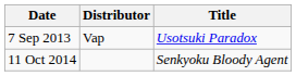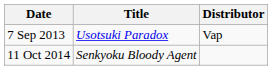 <table class="wikitable">
 <tr>
 <th>Date</th>
+<th>Title</th>
 <th>Distributor</th>
-<th>Title</th>
 </tr>
 <tr>
 <td>7 Sep 2013</td>
+<td><em><a href='#'>Usotsuki Paradox</a></em></td>
 <td>Vap</td>
-<td><em><a href='#'>Usotsuki Paradox</a></em></td>
 </tr>
 <tr>
 <td>11 Oct 2014</td>
+<td><em>Senkyoku Bloody Agent</em></td>
 <td></td>
-<td><em>Senkyoku Bloody Agent</em></td>
 </tr>
 </table>
